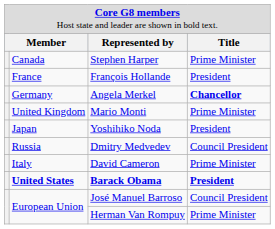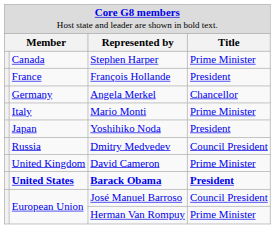 <table class="wikitable">
 <tr>
 <td colspan="4" style="text-align: center; background:Gainsboro"><strong><a href='#'>Core G8 members</a></strong><br><small>Host state and leader are shown in bold text.</small></td>
 </tr>
 <tr style="background:LightSteelBlue; text-align:center;">
 <th colspan=2>Member</th>
 <th>Represented by</th>
 <th>Title</th>
 </tr>
 <tr>
 <th></th>
 <td><a href='#'>Canada</a></td>
 <td><a href='#'>Stephen Harper</a></td>
 <td><a href='#'>Prime Minister</a></td>
 </tr>
 <tr>
 <th></th>
 <td><a href='#'>France</a></td>
 <td><a href='#'>François Hollande</a></td>
 <td><a href='#'>President</a></td>
 </tr>
 <tr>
 <th></th>
 <td><a href='#'>Germany</a></td>
 <td><a href='#'>Angela Merkel</a></td>
-<td><strong><a href='#'>Chancellor</a></strong></td>
+<td><a href='#'>Chancellor</a></td>
 </tr>
 <tr>
 <th></th>
-<td><a href='#'>United Kingdom</a></td>
+<td><a href='#'>Italy</a></td>
 <td><a href='#'>Mario Monti</a></td>
 <td><a href='#'>Prime Minister</a></td>
 </tr>
 <tr>
 <th></th>
 <td><a href='#'>Japan</a></td>
 <td><a href='#'>Yoshihiko Noda</a></td>
 <td><a href='#'>President</a></td>
 </tr>
 <tr>
 <th></th>
 <td><a href='#'>Russia</a></td>
 <td><a href='#'>Dmitry Medvedev</a></td>
 <td><a href='#'>Council President</a></td>
 </tr>
 <tr>
 <th></th>
-<td><a href='#'>Italy</a></td>
+<td><a href='#'>United Kingdom</a></td>
 <td><a href='#'>David Cameron</a></td>
 <td><a href='#'>Prime Minister</a></td>
 </tr>
 <tr>
 <th></th>
 <td><strong><a href='#'>United States</a></strong></td>
 <td><strong><a href='#'>Barack Obama</a></strong></td>
 <td><strong><a href='#'>President</a></strong></td>
 </tr>
 <tr>
 <th rowspan="2"></th>
 <td rowspan="2"><a href='#'>European Union</a></td>
 <td><a href='#'>José Manuel Barroso</a></td>
 <td><a href='#'>Council President</a></td>
 </tr>
 <tr>
 <td><a href='#'>Herman Van Rompuy</a></td>
 <td><a href='#'>Prime Minister</a></td>
 </tr>
 </table>
